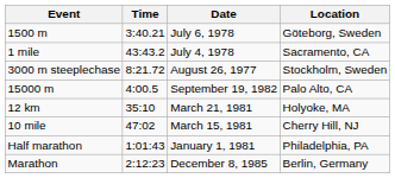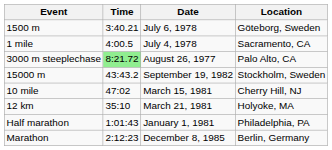 <table class="wikitable">
 <tr>
 <th>Event</th>
 <th>Time</th>
 <th>Date</th>
 <th>Location</th>
 </tr>
 <tr>
 <td>1500 m</td>
 <td>3:40.21</td>
 <td>July 6, 1978</td>
 <td>Göteborg, Sweden</td>
 </tr>
 <tr>
 <td>1 mile</td>
-<td>43:43.2</td>
+<td>4:00.5</td>
 <td>July 4, 1978</td>
 <td>Sacramento, CA</td>
 </tr>
 <tr>
 <td>3000 m steeplechase</td>
-<td>8:21.72</td>
+<td style="background: lightgreen;">8:21.72</td>
 <td>August 26, 1977</td>
+<td>Palo Alto, CA</td>
+</tr>
+<tr>
+<td>15000 m</td>
+<td>43:43.2</td>
+<td>September 19, 1982</td>
 <td>Stockholm, Sweden</td>
 </tr>
 <tr>
-<td>15000 m</td>
-<td>4:00.5</td>
-<td>September 19, 1982</td>
-<td>Palo Alto, CA</td>
+<td>10 mile</td>
+<td>47:02</td>
+<td>March 15, 1981</td>
+<td>Cherry Hill, NJ</td>
 </tr>
 <tr>
 <td>12 km</td>
 <td>35:10</td>
 <td>March 21, 1981</td>
 <td>Holyoke, MA</td>
-</tr>
-<tr>
-<td>10 mile</td>
-<td>47:02</td>
-<td>March 15, 1981</td>
-<td>Cherry Hill, NJ</td>
 </tr>
 <tr>
 <td>Half marathon</td>
 <td>1:01:43</td>
 <td>January 1, 1981</td>
 <td>Philadelphia, PA</td>
 </tr>
 <tr>
 <td>Marathon</td>
 <td>2:12:23</td>
 <td>December 8, 1985</td>
 <td>Berlin, Germany</td>
 </tr>
 </table>
